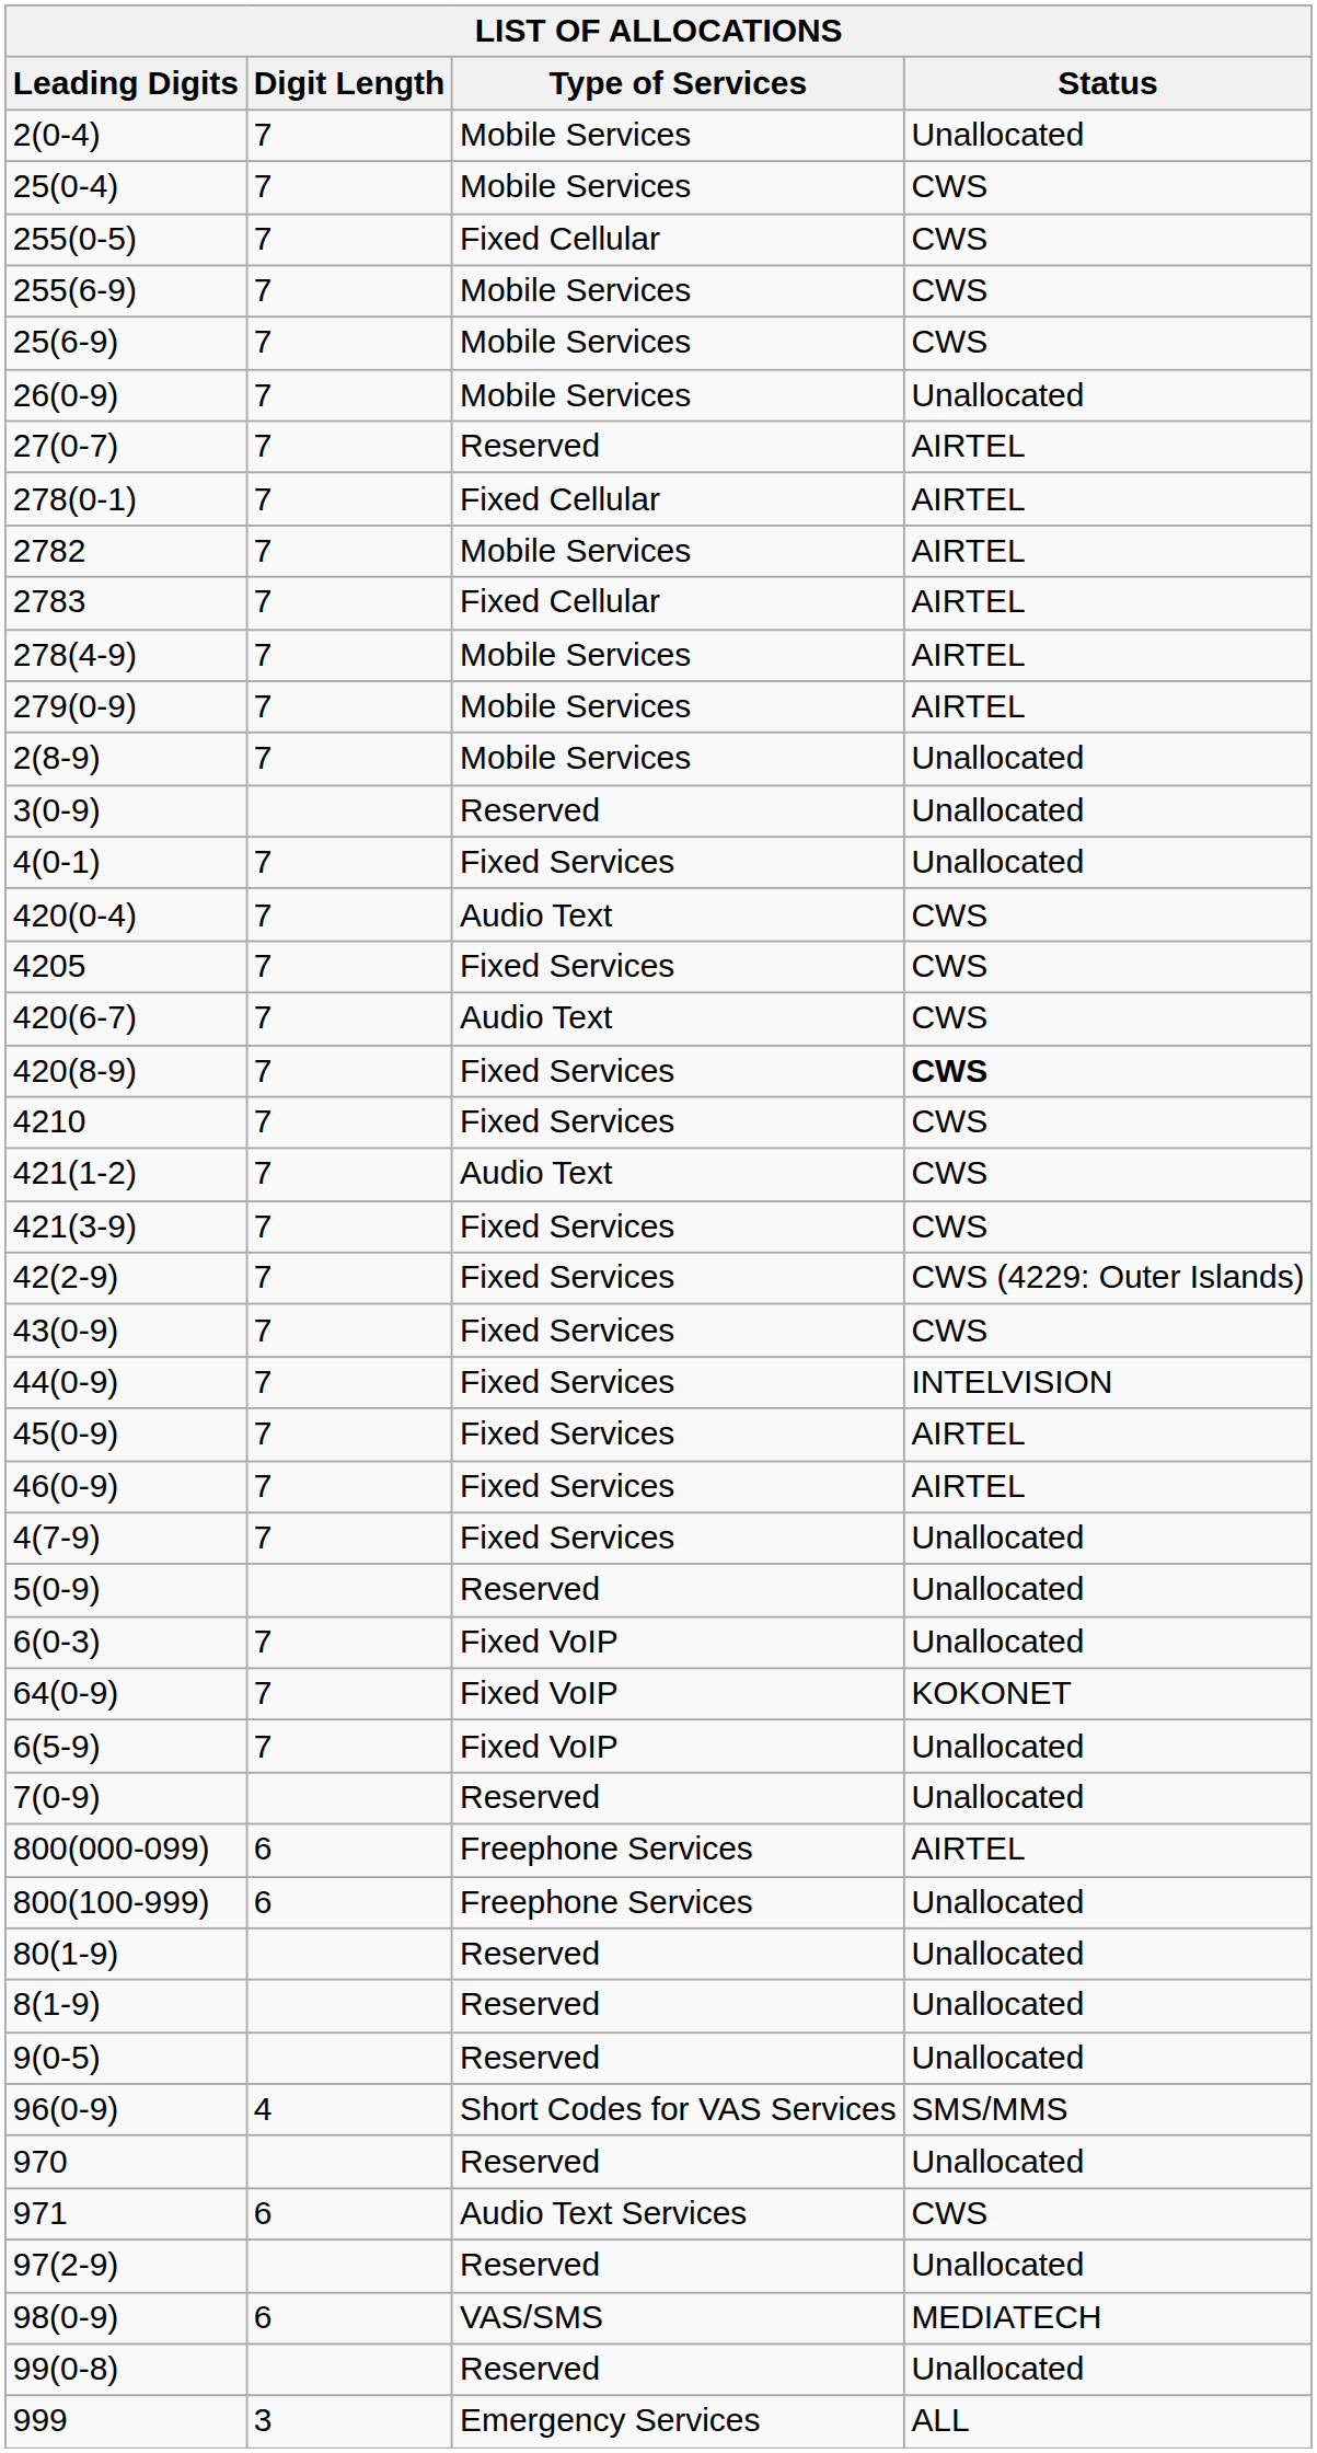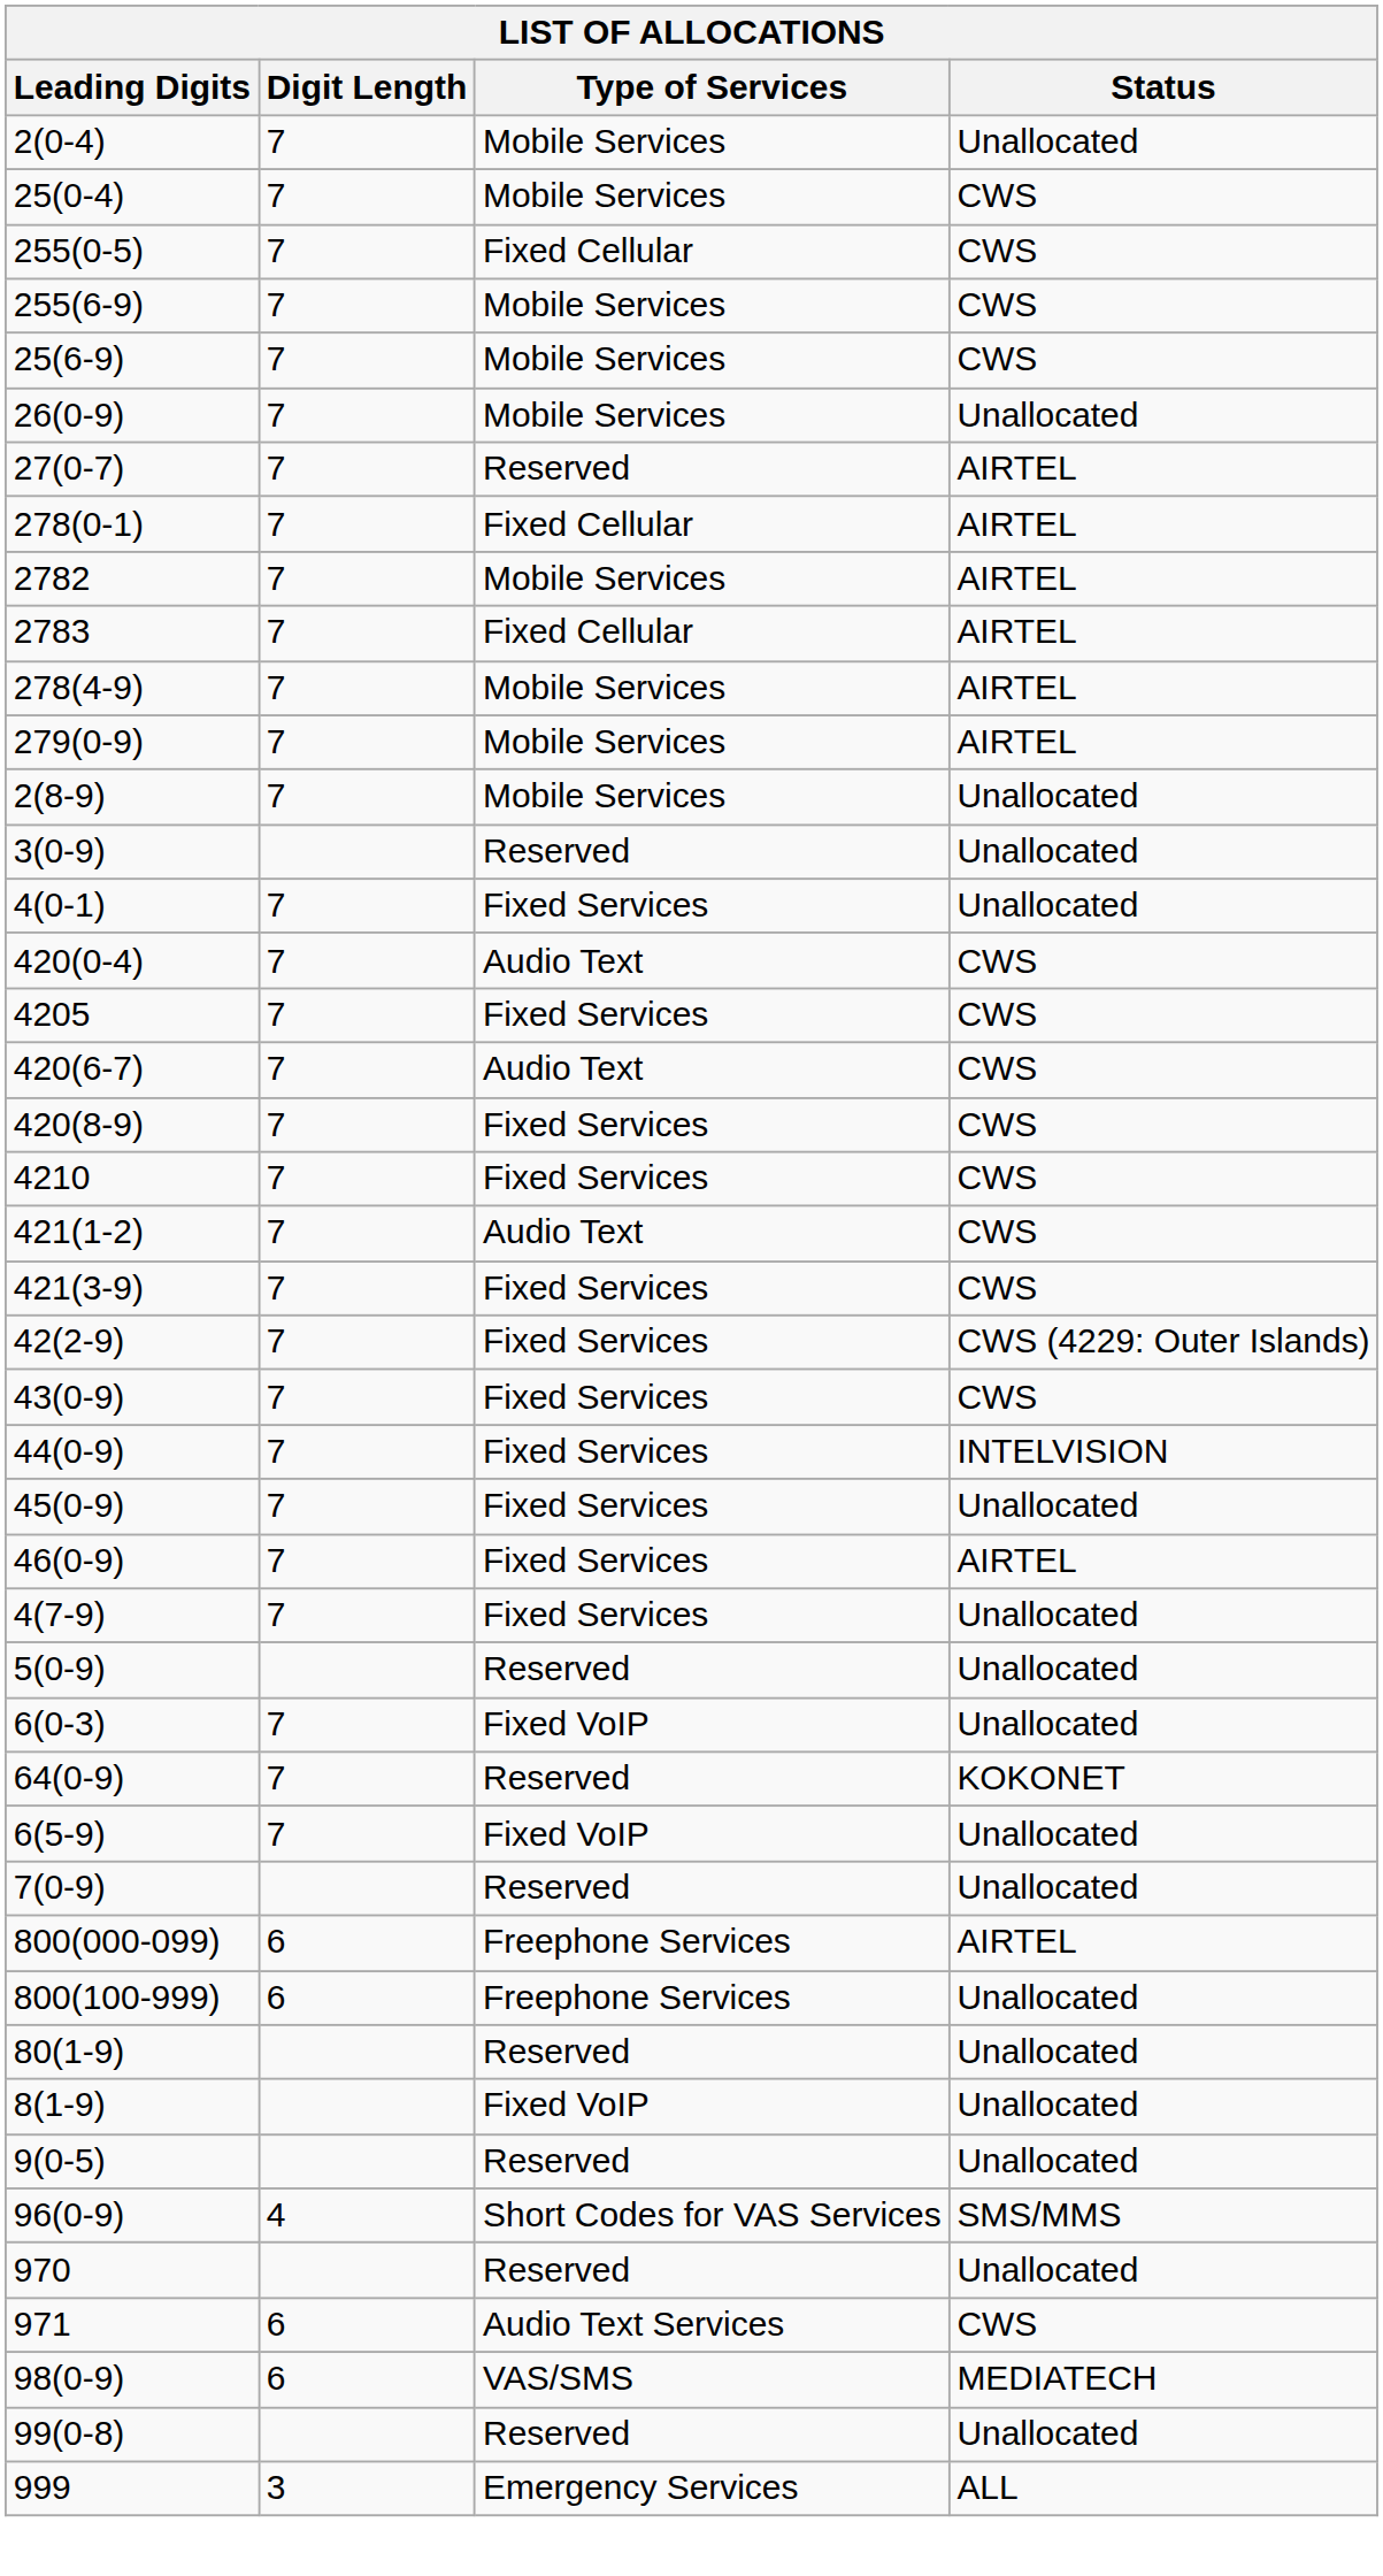 <table class="wikitable" border=1>
 <tr>
 <th colspan="4">LIST OF ALLOCATIONS</th>
 </tr>
 <tr>
 <th>Leading Digits</th>
 <th>Digit Length</th>
 <th>Type of Services</th>
 <th>Status</th>
 </tr>
 <tr>
 <td>2(0-4)</td>
 <td>7</td>
 <td>Mobile Services</td>
 <td>Unallocated</td>
 </tr>
 <tr>
 <td>25(0-4)</td>
 <td>7</td>
 <td>Mobile Services</td>
 <td>CWS</td>
 </tr>
 <tr>
 <td>255(0-5)</td>
 <td>7</td>
 <td>Fixed Cellular</td>
 <td>CWS</td>
 </tr>
 <tr>
 <td>255(6-9)</td>
 <td>7</td>
 <td>Mobile Services</td>
 <td>CWS</td>
 </tr>
 <tr>
 <td>25(6-9)</td>
 <td>7</td>
 <td>Mobile Services</td>
 <td>CWS</td>
 </tr>
 <tr>
 <td>26(0-9)</td>
 <td>7</td>
 <td>Mobile Services</td>
 <td>Unallocated</td>
 </tr>
 <tr>
 <td>27(0-7)</td>
 <td>7</td>
 <td>Reserved</td>
 <td>AIRTEL</td>
 </tr>
 <tr>
 <td>278(0-1)</td>
 <td>7</td>
 <td>Fixed Cellular</td>
 <td>AIRTEL</td>
 </tr>
 <tr>
 <td>2782</td>
 <td>7</td>
 <td>Mobile Services</td>
 <td>AIRTEL</td>
 </tr>
 <tr>
 <td>2783</td>
 <td>7</td>
 <td>Fixed Cellular</td>
 <td>AIRTEL</td>
 </tr>
 <tr>
 <td>278(4-9)</td>
 <td>7</td>
 <td>Mobile Services</td>
 <td>AIRTEL</td>
 </tr>
 <tr>
 <td>279(0-9)</td>
 <td>7</td>
 <td>Mobile Services</td>
 <td>AIRTEL</td>
 </tr>
 <tr>
 <td>2(8-9)</td>
 <td>7</td>
 <td>Mobile Services</td>
 <td>Unallocated</td>
 </tr>
 <tr>
 <td>3(0-9)</td>
 <td></td>
 <td>Reserved</td>
 <td>Unallocated</td>
 </tr>
 <tr>
 <td>4(0-1)</td>
 <td>7</td>
 <td>Fixed Services</td>
 <td>Unallocated</td>
 </tr>
 <tr>
 <td>420(0-4)</td>
 <td>7</td>
 <td>Audio Text</td>
 <td>CWS</td>
 </tr>
 <tr>
 <td>4205</td>
 <td>7</td>
 <td>Fixed Services</td>
 <td>CWS</td>
 </tr>
 <tr>
 <td>420(6-7)</td>
 <td>7</td>
 <td>Audio Text</td>
 <td>CWS</td>
 </tr>
 <tr>
 <td>420(8-9)</td>
 <td>7</td>
 <td>Fixed Services</td>
-<td><strong>CWS</strong></td>
+<td>CWS</td>
 </tr>
 <tr>
 <td>4210</td>
 <td>7</td>
 <td>Fixed Services</td>
 <td>CWS</td>
 </tr>
 <tr>
 <td>421(1-2)</td>
 <td>7</td>
 <td>Audio Text</td>
 <td>CWS</td>
 </tr>
 <tr>
 <td>421(3-9)</td>
 <td>7</td>
 <td>Fixed Services</td>
 <td>CWS</td>
 </tr>
 <tr>
 <td>42(2-9)</td>
 <td>7</td>
 <td>Fixed Services</td>
 <td>CWS (4229: Outer Islands)</td>
 </tr>
 <tr>
 <td>43(0-9)</td>
 <td>7</td>
 <td>Fixed Services</td>
 <td>CWS</td>
 </tr>
 <tr>
 <td>44(0-9)</td>
 <td>7</td>
 <td>Fixed Services</td>
 <td>INTELVISION</td>
 </tr>
 <tr>
 <td>45(0-9)</td>
 <td>7</td>
 <td>Fixed Services</td>
-<td>AIRTEL</td>
+<td>Unallocated</td>
 </tr>
 <tr>
 <td>46(0-9)</td>
 <td>7</td>
 <td>Fixed Services</td>
 <td>AIRTEL</td>
 </tr>
 <tr>
 <td>4(7-9)</td>
 <td>7</td>
 <td>Fixed Services</td>
 <td>Unallocated</td>
 </tr>
 <tr>
 <td>5(0-9)</td>
 <td></td>
 <td>Reserved</td>
 <td>Unallocated</td>
 </tr>
 <tr>
 <td>6(0-3)</td>
 <td>7</td>
 <td>Fixed VoIP</td>
 <td>Unallocated</td>
 </tr>
 <tr>
 <td>64(0-9)</td>
 <td>7</td>
-<td>Fixed VoIP</td>
+<td>Reserved</td>
 <td>KOKONET</td>
 </tr>
 <tr>
 <td>6(5-9)</td>
 <td>7</td>
 <td>Fixed VoIP</td>
 <td>Unallocated</td>
 </tr>
 <tr>
 <td>7(0-9)</td>
 <td></td>
 <td>Reserved</td>
 <td>Unallocated</td>
 </tr>
 <tr>
 <td>800(000-099)</td>
 <td>6</td>
 <td>Freephone Services</td>
 <td>AIRTEL</td>
 </tr>
 <tr>
 <td>800(100-999)</td>
 <td>6</td>
 <td>Freephone Services</td>
 <td>Unallocated</td>
 </tr>
 <tr>
 <td>80(1-9)</td>
 <td></td>
 <td>Reserved</td>
 <td>Unallocated</td>
 </tr>
 <tr>
 <td>8(1-9)</td>
 <td></td>
-<td>Reserved</td>
+<td>Fixed VoIP</td>
 <td>Unallocated</td>
 </tr>
 <tr>
 <td>9(0-5)</td>
 <td></td>
 <td>Reserved</td>
 <td>Unallocated</td>
 </tr>
 <tr>
 <td>96(0-9)</td>
 <td>4</td>
 <td>Short Codes for VAS Services</td>
 <td>SMS/MMS</td>
 </tr>
 <tr>
 <td>970</td>
 <td></td>
 <td>Reserved</td>
 <td>Unallocated</td>
 </tr>
 <tr>
 <td>971</td>
 <td>6</td>
 <td>Audio Text Services</td>
 <td>CWS</td>
 </tr>
 <tr>
-<td>97(2-9)</td>
-<td></td>
-<td>Reserved</td>
-<td>Unallocated</td>
-</tr>
-<tr>
 <td>98(0-9)</td>
 <td>6</td>
 <td>VAS/SMS</td>
 <td>MEDIATECH</td>
 </tr>
 <tr>
 <td>99(0-8)</td>
 <td></td>
 <td>Reserved</td>
 <td>Unallocated</td>
 </tr>
 <tr>
 <td>999</td>
 <td>3</td>
 <td>Emergency Services</td>
 <td>ALL</td>
 </tr>
 </table>
